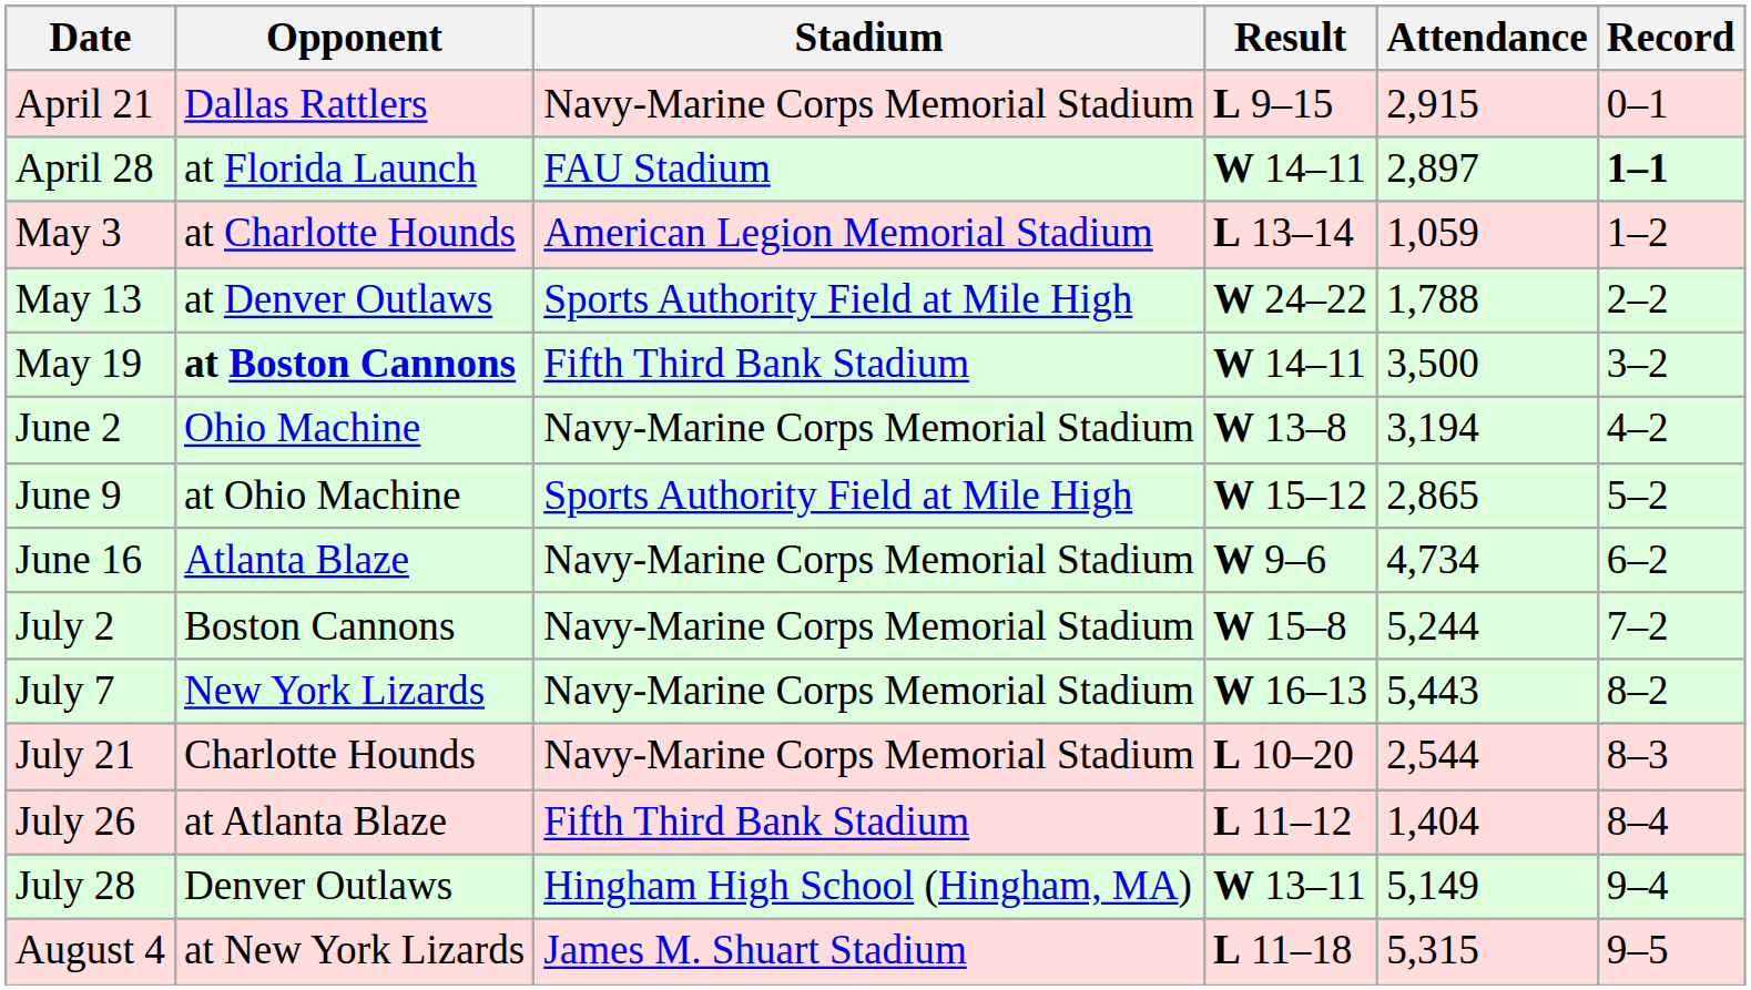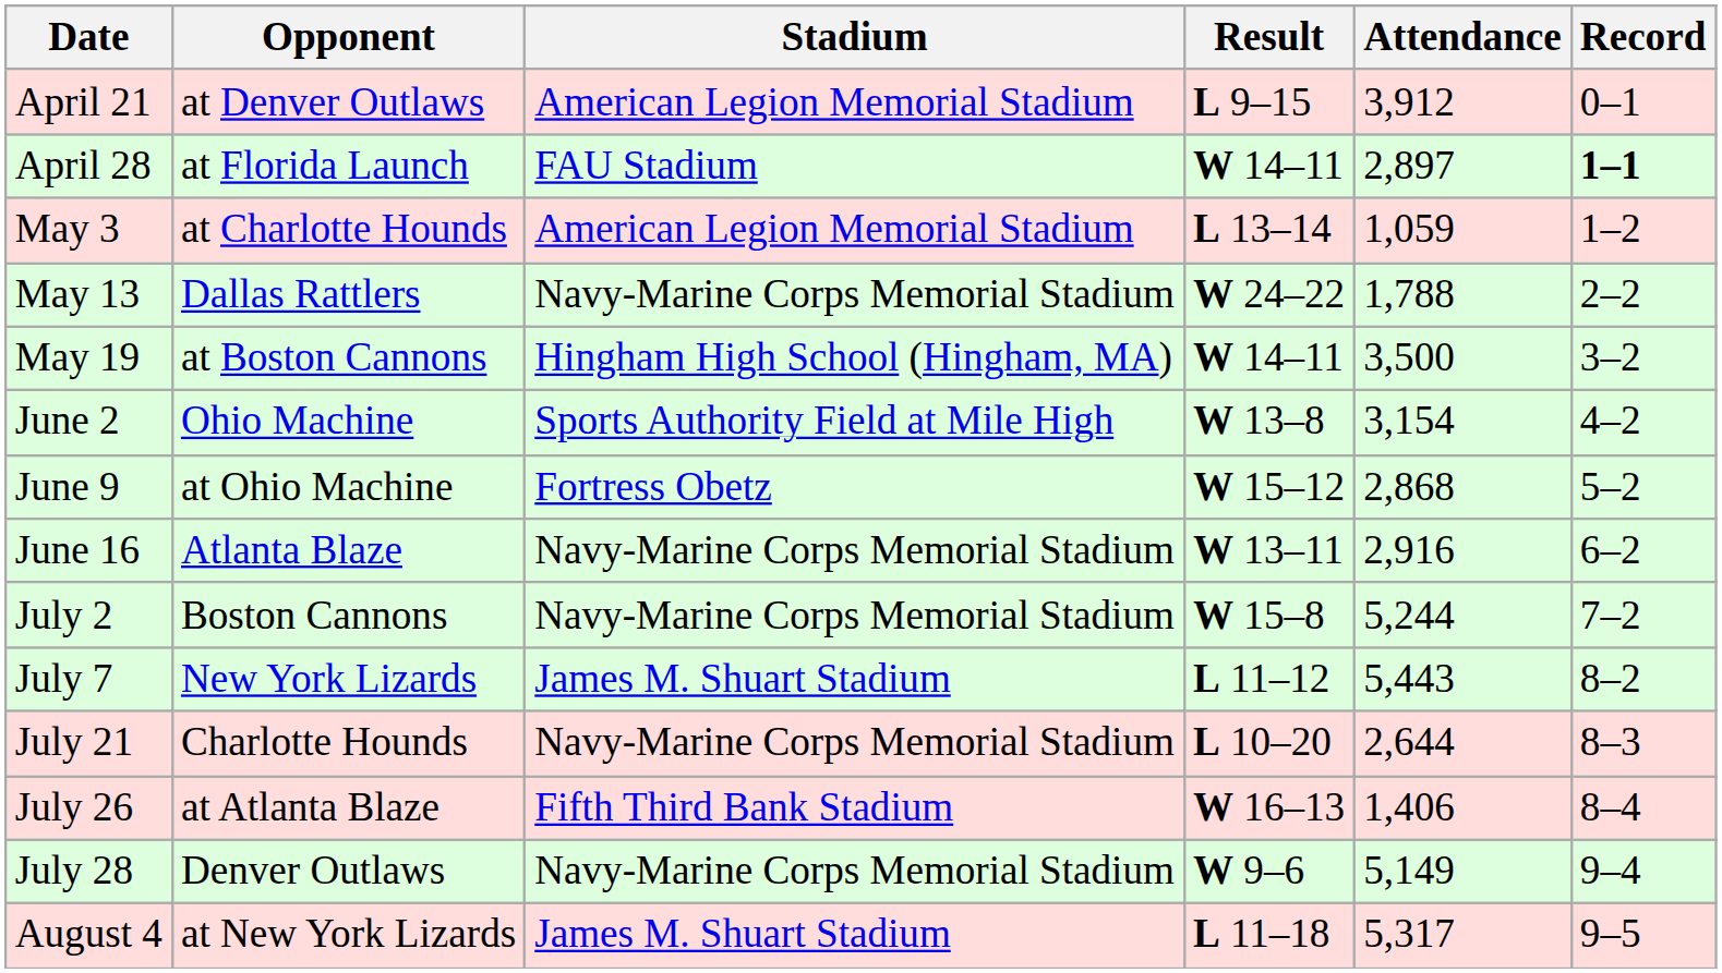 <table class="wikitable">
 <tr>
 <th>Date</th>
 <th>Opponent</th>
 <th>Stadium</th>
 <th>Result</th>
 <th>Attendance</th>
 <th>Record</th>
 </tr>
 <tr bgcolor="FFDDDD">
 <td>April 21</td>
-<td><a href='#'>Dallas Rattlers</a></td>
-<td>Navy-Marine Corps Memorial Stadium</td>
+<td>at <a href='#'>Denver Outlaws</a></td>
+<td><a href='#'>American Legion Memorial Stadium</a></td>
 <td><strong>L</strong> 9–15</td>
-<td>2,915</td>
+<td>3,912</td>
 <td>0–1</td>
 </tr>
 <tr bgcolor="DDFFDD">
 <td>April 28</td>
 <td>at <a href='#'>Florida Launch</a></td>
 <td><a href='#'>FAU Stadium</a></td>
 <td><strong>W</strong> 14–11</td>
 <td>2,897</td>
 <td><strong>1–1</strong></td>
 </tr>
 <tr bgcolor="FFDDDD">
 <td>May 3</td>
 <td>at <a href='#'>Charlotte Hounds</a></td>
 <td><a href='#'>American Legion Memorial Stadium</a></td>
 <td><strong>L</strong> 13–14</td>
 <td>1,059</td>
 <td>1–2</td>
 </tr>
 <tr bgcolor="DDFFDD">
 <td>May 13</td>
-<td>at <a href='#'>Denver Outlaws</a></td>
-<td><a href='#'>Sports Authority Field at Mile High</a></td>
+<td><a href='#'>Dallas Rattlers</a></td>
+<td>Navy-Marine Corps Memorial Stadium</td>
 <td><strong>W</strong> 24–22</td>
 <td>1,788</td>
 <td>2–2</td>
 </tr>
 <tr bgcolor="DDFFDD">
 <td>May 19</td>
-<td><strong>at <a href='#'>Boston Cannons</a></strong></td>
-<td><a href='#'>Fifth Third Bank Stadium</a></td>
+<td>at <a href='#'>Boston Cannons</a></td>
+<td><a href='#'>Hingham High School</a> (<a href='#'>Hingham, MA</a>)</td>
 <td><strong>W</strong> 14–11</td>
 <td>3,500</td>
 <td>3–2</td>
 </tr>
 <tr bgcolor="DDFFDD">
 <td>June 2</td>
 <td><a href='#'>Ohio Machine</a></td>
-<td>Navy-Marine Corps Memorial Stadium</td>
+<td><a href='#'>Sports Authority Field at Mile High</a></td>
 <td><strong>W</strong> 13–8</td>
-<td>3,194</td>
+<td>3,154</td>
 <td>4–2</td>
 </tr>
 <tr bgcolor="DDFFDD">
 <td>June 9</td>
 <td>at Ohio Machine</td>
-<td><a href='#'>Sports Authority Field at Mile High</a></td>
+<td><a href='#'>Fortress Obetz</a></td>
 <td><strong>W</strong> 15–12</td>
-<td>2,865</td>
+<td>2,868</td>
 <td>5–2</td>
 </tr>
 <tr bgcolor="DDFFDD">
 <td>June 16</td>
 <td><a href='#'>Atlanta Blaze</a></td>
 <td>Navy-Marine Corps Memorial Stadium</td>
-<td><strong>W</strong> 9–6</td>
-<td>4,734</td>
+<td><strong>W</strong> 13–11</td>
+<td>2,916</td>
 <td>6–2</td>
 </tr>
 <tr bgcolor="DDFFDD">
 <td>July 2</td>
 <td>Boston Cannons</td>
 <td>Navy-Marine Corps Memorial Stadium</td>
 <td><strong>W</strong> 15–8</td>
 <td>5,244</td>
 <td>7–2</td>
 </tr>
 <tr bgcolor="DDFFDD">
 <td>July 7</td>
 <td><a href='#'>New York Lizards</a></td>
-<td>Navy-Marine Corps Memorial Stadium</td>
-<td><strong>W</strong> 16–13</td>
+<td><a href='#'>James M. Shuart Stadium</a></td>
+<td><strong>L</strong> 11–12</td>
 <td>5,443</td>
 <td>8–2</td>
 </tr>
 <tr bgcolor="FFDDDD">
 <td>July 21</td>
 <td>Charlotte Hounds</td>
 <td>Navy-Marine Corps Memorial Stadium</td>
 <td><strong>L</strong> 10–20</td>
-<td>2,544</td>
+<td>2,644</td>
 <td>8–3</td>
 </tr>
 <tr bgcolor="FFDDDD">
 <td>July 26</td>
 <td>at Atlanta Blaze</td>
 <td><a href='#'>Fifth Third Bank Stadium</a></td>
-<td><strong>L</strong> 11–12</td>
-<td>1,404</td>
+<td><strong>W</strong> 16–13</td>
+<td>1,406</td>
 <td>8–4</td>
 </tr>
 <tr bgcolor="DDFFDD">
 <td>July 28</td>
 <td>Denver Outlaws</td>
-<td><a href='#'>Hingham High School</a> (<a href='#'>Hingham, MA</a>)</td>
-<td><strong>W</strong> 13–11</td>
+<td>Navy-Marine Corps Memorial Stadium</td>
+<td><strong>W</strong> 9–6</td>
 <td>5,149</td>
 <td>9–4</td>
 </tr>
 <tr bgcolor="FFDDDD">
 <td>August 4</td>
 <td>at New York Lizards</td>
 <td><a href='#'>James M. Shuart Stadium</a></td>
 <td><strong>L</strong> 11–18</td>
-<td>5,315</td>
+<td>5,317</td>
 <td>9–5</td>
 </tr>
 <tr>
 </tr>
 </table>
